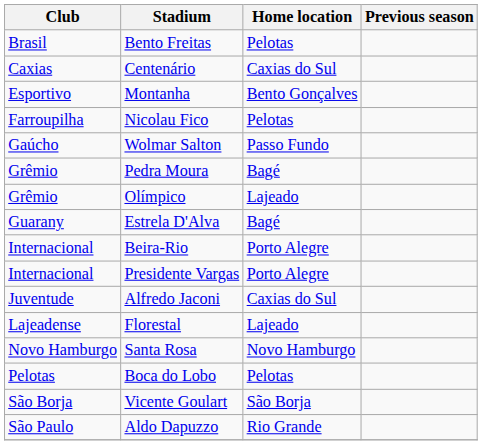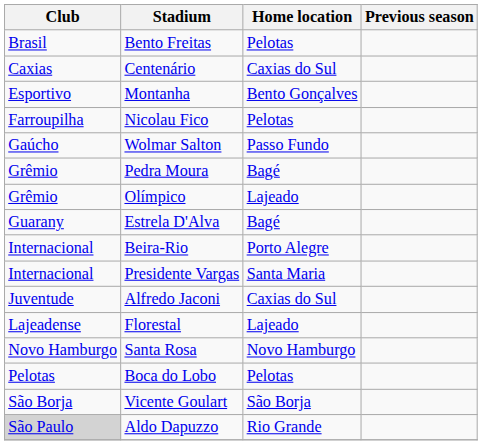 <table class="wikitable sortable">
 <tr>
 <th>Club</th>
 <th>Stadium</th>
 <th>Home location</th>
 <th>Previous season</th>
 </tr>
 <tr>
 <td><a href='#'>Brasil</a></td>
 <td><a href='#'>Bento Freitas</a></td>
 <td><a href='#'>Pelotas</a></td>
 <td></td>
 </tr>
 <tr>
 <td><a href='#'>Caxias</a></td>
 <td><a href='#'>Centenário</a></td>
 <td><a href='#'>Caxias do Sul</a></td>
 <td></td>
 </tr>
 <tr>
 <td><a href='#'>Esportivo</a></td>
 <td><a href='#'>Montanha</a></td>
 <td><a href='#'>Bento Gonçalves</a></td>
 <td></td>
 </tr>
 <tr>
 <td><a href='#'>Farroupilha</a></td>
 <td><a href='#'>Nicolau Fico</a></td>
 <td><a href='#'>Pelotas</a></td>
 <td></td>
 </tr>
 <tr>
 <td><a href='#'>Gaúcho</a></td>
 <td><a href='#'>Wolmar Salton</a></td>
 <td><a href='#'>Passo Fundo</a></td>
 <td></td>
 </tr>
 <tr>
 <td><a href='#'>Grêmio</a></td>
 <td><a href='#'>Pedra Moura</a></td>
 <td><a href='#'>Bagé</a></td>
 <td></td>
 </tr>
 <tr>
 <td><a href='#'>Grêmio</a></td>
 <td><a href='#'>Olímpico</a></td>
 <td><a href='#'>Lajeado</a></td>
 <td></td>
 </tr>
 <tr>
 <td><a href='#'>Guarany</a></td>
 <td><a href='#'>Estrela D'Alva</a></td>
 <td><a href='#'>Bagé</a></td>
 <td></td>
 </tr>
 <tr>
 <td><a href='#'>Internacional</a></td>
 <td><a href='#'>Beira-Rio</a></td>
 <td><a href='#'>Porto Alegre</a></td>
 <td></td>
 </tr>
 <tr>
 <td><a href='#'>Internacional</a></td>
 <td><a href='#'>Presidente Vargas</a></td>
-<td><a href='#'>Porto Alegre</a></td>
+<td><a href='#'>Santa Maria</a></td>
 <td></td>
 </tr>
 <tr>
 <td><a href='#'>Juventude</a></td>
 <td><a href='#'>Alfredo Jaconi</a></td>
 <td><a href='#'>Caxias do Sul</a></td>
 <td></td>
 </tr>
 <tr>
 <td><a href='#'>Lajeadense</a></td>
 <td><a href='#'>Florestal</a></td>
 <td><a href='#'>Lajeado</a></td>
 <td></td>
 </tr>
 <tr>
 <td><a href='#'>Novo Hamburgo</a></td>
 <td><a href='#'>Santa Rosa</a></td>
 <td><a href='#'>Novo Hamburgo</a></td>
 <td></td>
 </tr>
 <tr>
 <td><a href='#'>Pelotas</a></td>
 <td><a href='#'>Boca do Lobo</a></td>
 <td><a href='#'>Pelotas</a></td>
 <td></td>
 </tr>
 <tr>
 <td><a href='#'>São Borja</a></td>
 <td><a href='#'>Vicente Goulart</a></td>
 <td><a href='#'>São Borja</a></td>
 <td></td>
 </tr>
 <tr>
-<td><a href='#'>São Paulo</a></td>
+<td style="background: lightgrey;"><a href='#'>São Paulo</a></td>
 <td><a href='#'>Aldo Dapuzzo</a></td>
 <td><a href='#'>Rio Grande</a></td>
 <td></td>
 </tr>
 <tr>
 </tr>
 </table>
